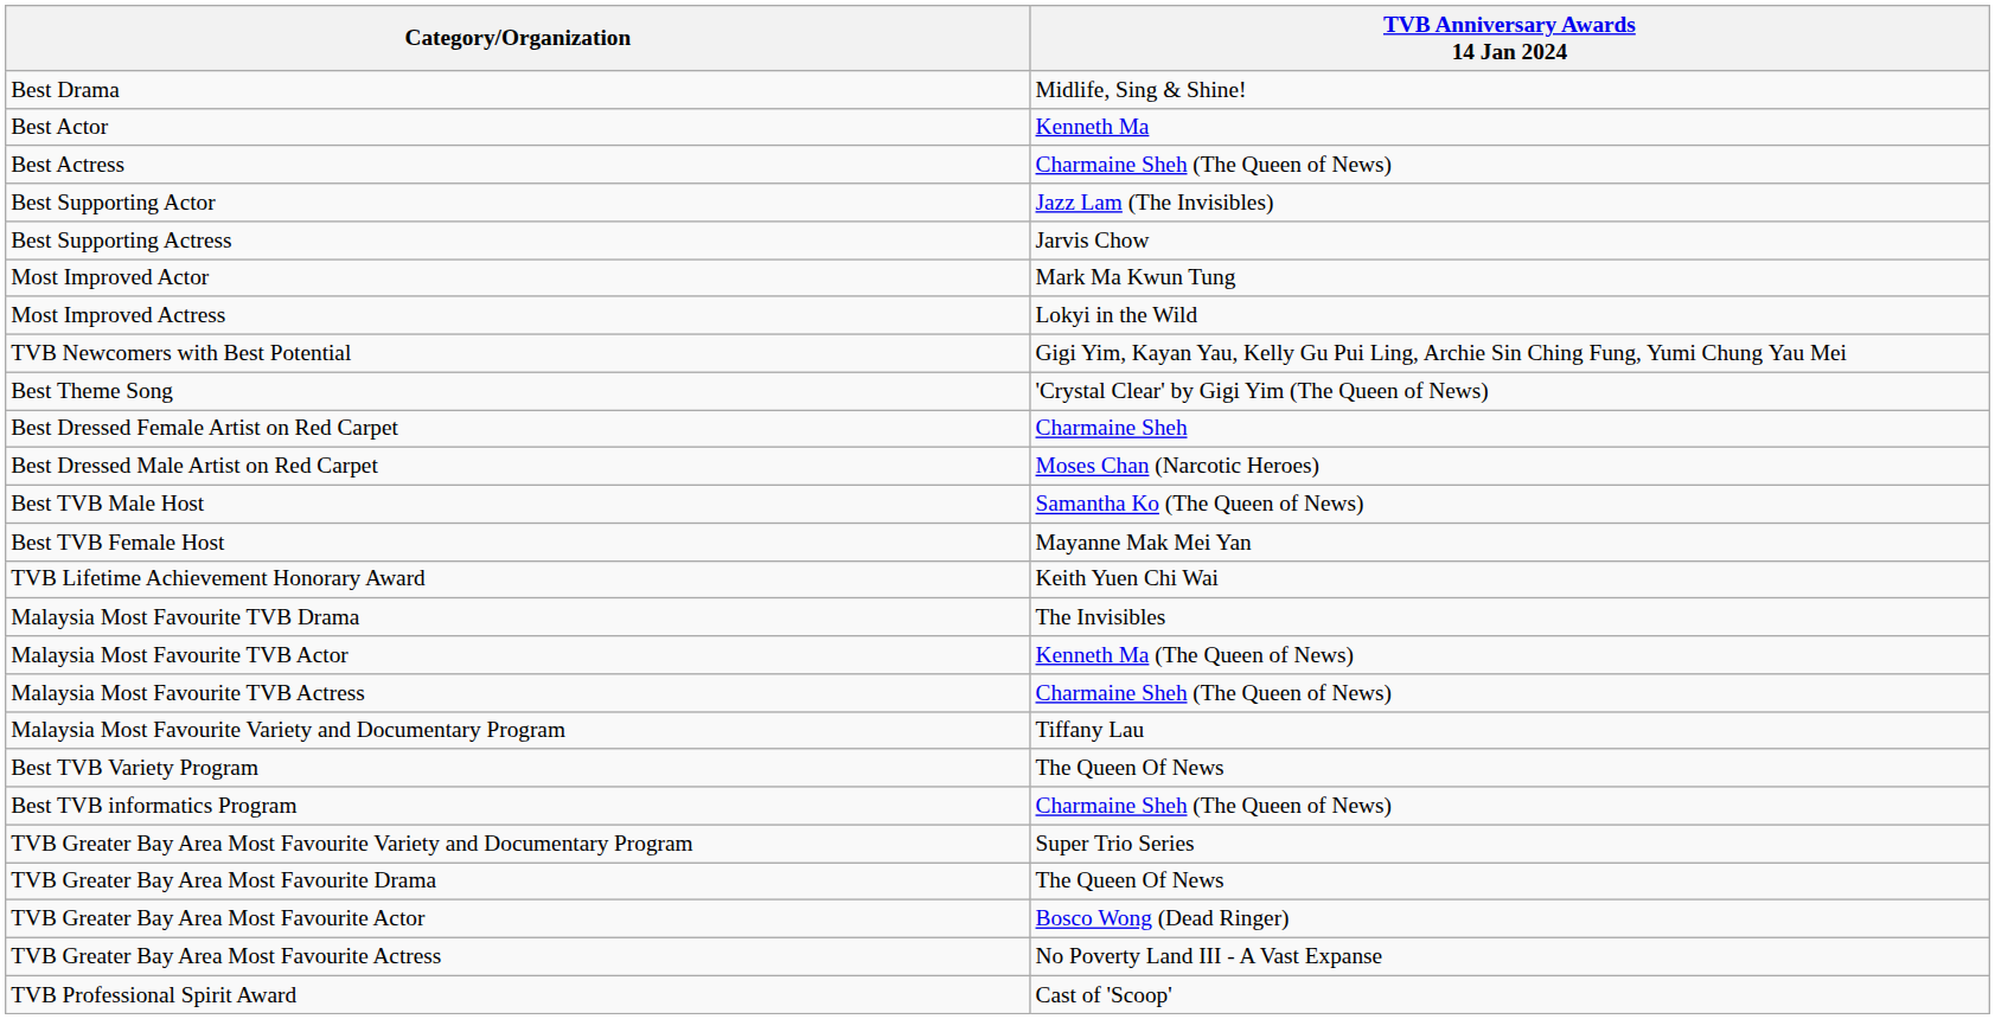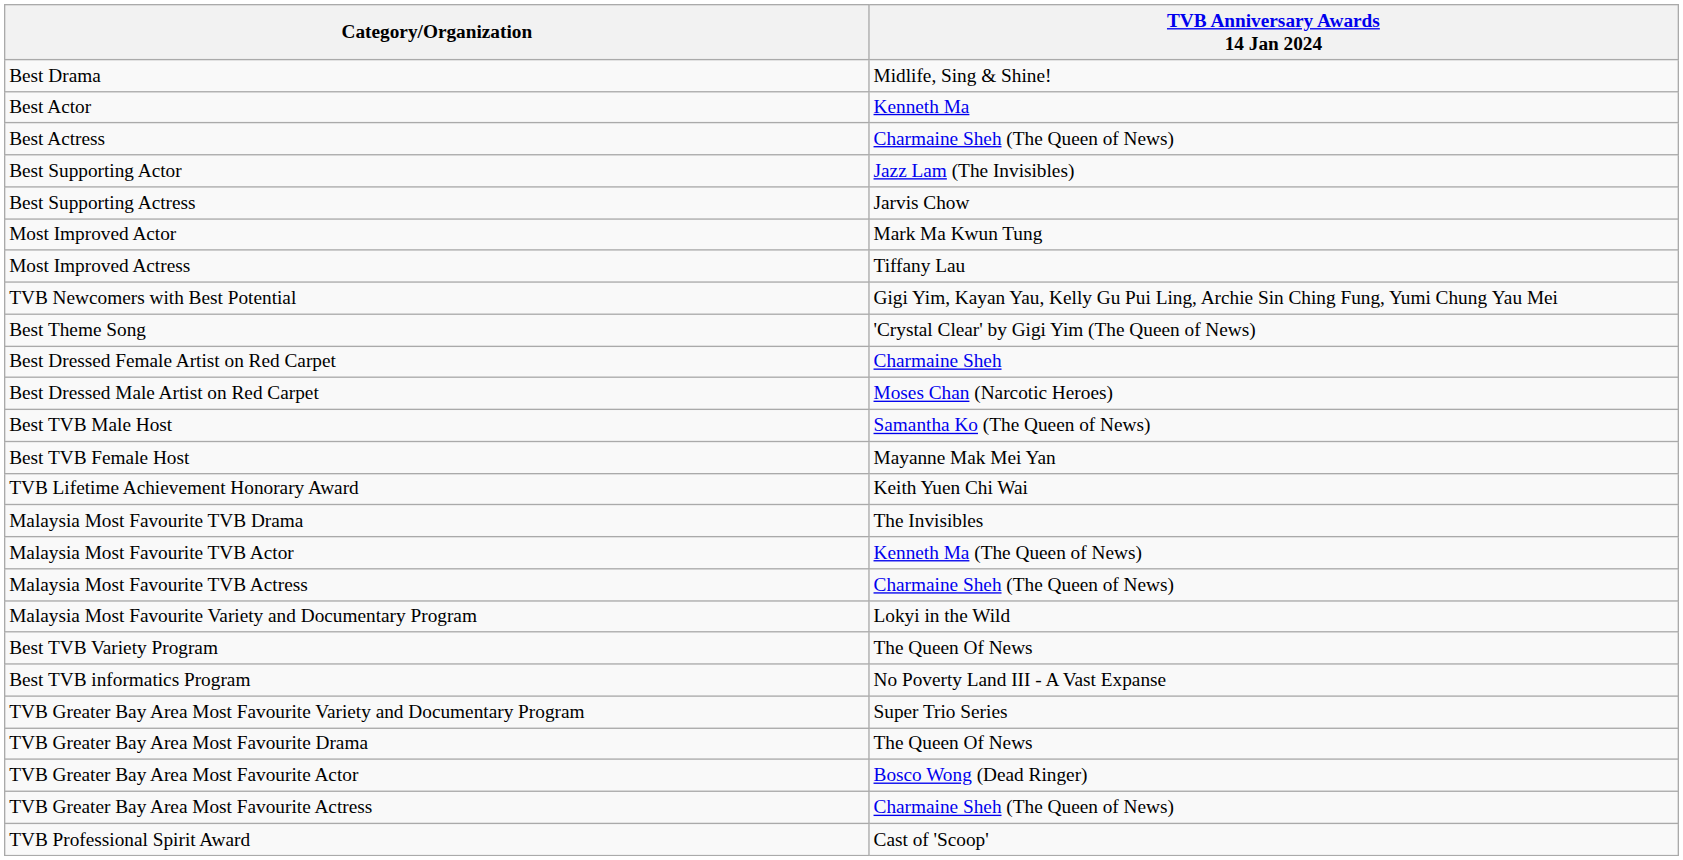 <table class="wikitable" style="font-size: 90%;">
 <tr>
 <th style="width:188000px;">Category/Organization</th>
 <th style="width:188000px;"><a href='#'>TVB Anniversary Awards</a><br>14 Jan 2024</th>
 </tr>
 <tr>
 <td>Best Drama</td>
 <td>Midlife, Sing & Shine!</td>
 </tr>
 <tr>
 <td>Best Actor</td>
 <td><a href='#'>Kenneth Ma</a></td>
 </tr>
 <tr>
 <td>Best Actress</td>
 <td><a href='#'>Charmaine Sheh</a> (The Queen of News)</td>
 </tr>
 <tr>
 <td>Best Supporting Actor</td>
 <td><a href='#'>Jazz Lam</a> (The Invisibles)</td>
 </tr>
 <tr>
 <td>Best Supporting Actress</td>
 <td>Jarvis Chow</td>
 </tr>
 <tr>
 <td>Most Improved Actor</td>
 <td>Mark Ma Kwun Tung</td>
 </tr>
 <tr>
 <td>Most Improved Actress</td>
-<td>Lokyi in the Wild</td>
+<td>Tiffany Lau</td>
 </tr>
 <tr>
 <td>TVB Newcomers with Best Potential</td>
 <td>Gigi Yim, Kayan Yau, Kelly Gu Pui Ling, Archie Sin Ching Fung, Yumi Chung Yau Mei</td>
 </tr>
 <tr>
 <td>Best Theme Song</td>
 <td>'Crystal Clear' by Gigi Yim (The Queen of News)</td>
 </tr>
 <tr>
 <td>Best Dressed Female Artist on Red Carpet</td>
 <td><a href='#'>Charmaine Sheh</a></td>
 </tr>
 <tr>
 <td>Best Dressed Male Artist on Red Carpet</td>
 <td><a href='#'>Moses Chan</a> (Narcotic Heroes)</td>
 </tr>
 <tr>
 <td>Best TVB Male Host</td>
 <td><a href='#'>Samantha Ko</a> (The Queen of News)</td>
 </tr>
 <tr>
 <td>Best TVB Female Host</td>
 <td>Mayanne Mak Mei Yan</td>
 </tr>
 <tr>
 <td>TVB Lifetime Achievement Honorary Award</td>
 <td>Keith Yuen Chi Wai</td>
 </tr>
 <tr>
 <td>Malaysia Most Favourite TVB Drama</td>
 <td>The Invisibles</td>
 </tr>
 <tr>
 <td>Malaysia Most Favourite TVB Actor</td>
 <td><a href='#'>Kenneth Ma</a> (The Queen of News)</td>
 </tr>
 <tr>
 <td>Malaysia Most Favourite TVB Actress</td>
 <td><a href='#'>Charmaine Sheh</a> (The Queen of News)</td>
 </tr>
 <tr>
 <td>Malaysia Most Favourite Variety and Documentary Program</td>
-<td>Tiffany Lau</td>
+<td>Lokyi in the Wild</td>
 </tr>
 <tr>
 <td>Best TVB Variety Program</td>
 <td>The Queen Of News</td>
 </tr>
 <tr>
 <td>Best TVB informatics Program</td>
-<td><a href='#'>Charmaine Sheh</a> (The Queen of News)</td>
+<td>No Poverty Land III - A Vast Expanse</td>
 </tr>
 <tr>
 <td>TVB Greater Bay Area Most Favourite Variety and Documentary Program</td>
 <td>Super Trio Series</td>
 </tr>
 <tr>
 <td>TVB Greater Bay Area Most Favourite Drama</td>
 <td>The Queen Of News</td>
 </tr>
 <tr>
 <td>TVB Greater Bay Area Most Favourite Actor</td>
 <td><a href='#'>Bosco Wong</a> (Dead Ringer)</td>
 </tr>
 <tr>
 <td>TVB Greater Bay Area Most Favourite Actress</td>
-<td>No Poverty Land III - A Vast Expanse</td>
+<td><a href='#'>Charmaine Sheh</a> (The Queen of News)</td>
 </tr>
 <tr>
 <td>TVB Professional Spirit Award</td>
 <td>Cast of 'Scoop'</td>
 </tr>
 </table>
